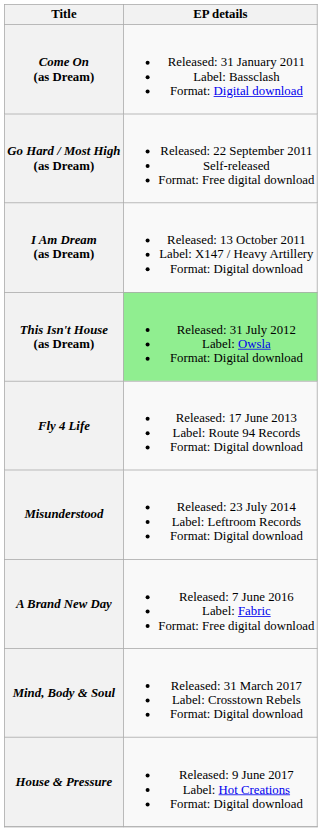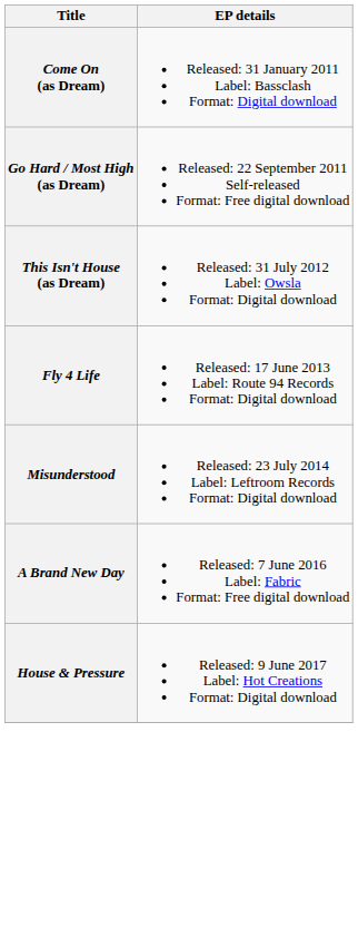 <table class="wikitable plainrowheaders" style="text-align:center;">
 <tr>
 <th scope="col">Title</th>
 <th scope="col">EP details</th>
 </tr>
 <tr>
 <th scope="row"><em>Come On</em><br><span>(as Dream)</span></th>
 <td><br><ul><li>Released: 31 January 2011</li><li>Label: Bassclash</li><li>Format: <a href='#'>Digital download</a></li></ul></td>
 </tr>
 <tr>
 <th scope="row"><em>Go Hard / Most High</em><br><span>(as Dream)</span></th>
 <td><br><ul><li>Released: 22 September 2011</li><li>Self-released</li><li>Format: Free digital download</li></ul></td>
 </tr>
 <tr>
-<th scope="row"><em>I Am Dream</em><br><span>(as Dream)</span></th>
-<td><br><ul><li>Released: 13 October 2011</li><li>Label: X147 / Heavy Artillery</li><li>Format: Digital download</li></ul></td>
-</tr>
-<tr>
 <th scope="row"><em>This Isn't House</em><br><span>(as Dream)</span></th>
-<td style="background: lightgreen;"><br><ul><li>Released: 31 July 2012</li><li>Label: <a href='#'>Owsla</a></li><li>Format: Digital download</li></ul></td>
+<td><br><ul><li>Released: 31 July 2012</li><li>Label: <a href='#'>Owsla</a></li><li>Format: Digital download</li></ul></td>
 </tr>
 <tr>
 <th scope="row"><em>Fly 4 Life</em></th>
 <td><br><ul><li>Released: 17 June 2013</li><li>Label: Route 94 Records</li><li>Format: Digital download</li></ul></td>
 </tr>
 <tr>
 <th scope="row"><em>Misunderstood</em></th>
 <td><br><ul><li>Released: 23 July 2014</li><li>Label: Leftroom Records</li><li>Format: Digital download</li></ul></td>
 </tr>
 <tr>
 <th scope="row"><em>A Brand New Day</em></th>
 <td><br><ul><li>Released: 7 June 2016</li><li>Label: <a href='#'>Fabric</a></li><li>Format: Free digital download</li></ul></td>
 </tr>
 <tr>
-<th scope="row"><em>Mind, Body & Soul</em></th>
-<td><br><ul><li>Released: 31 March 2017</li><li>Label: Crosstown Rebels</li><li>Format: Digital download</li></ul></td>
-</tr>
-<tr>
 <th scope="row"><em>House & Pressure</em></th>
 <td><br><ul><li>Released: 9 June 2017</li><li>Label: <a href='#'>Hot Creations</a></li><li>Format: Digital download</li></ul></td>
 </tr>
 <tr>
 </tr>
 </table>
